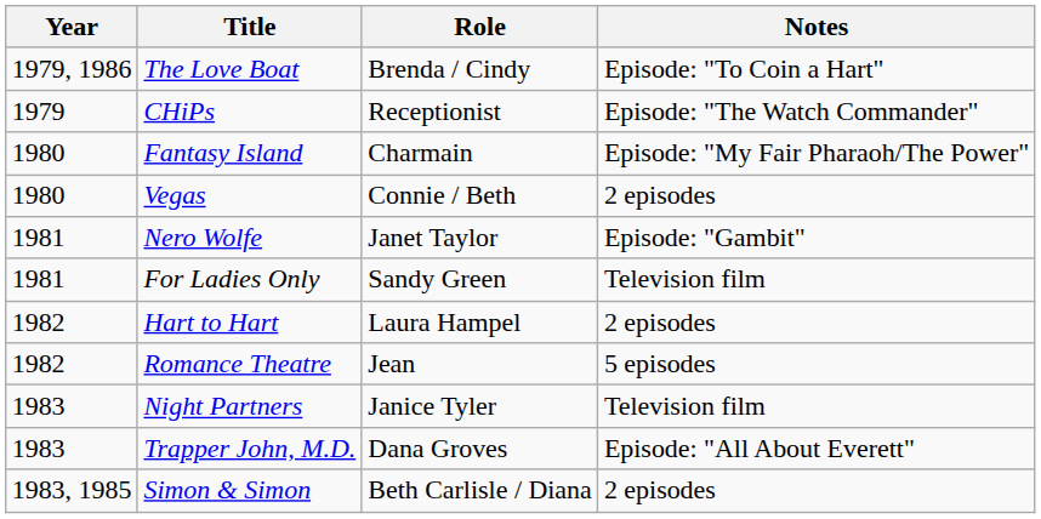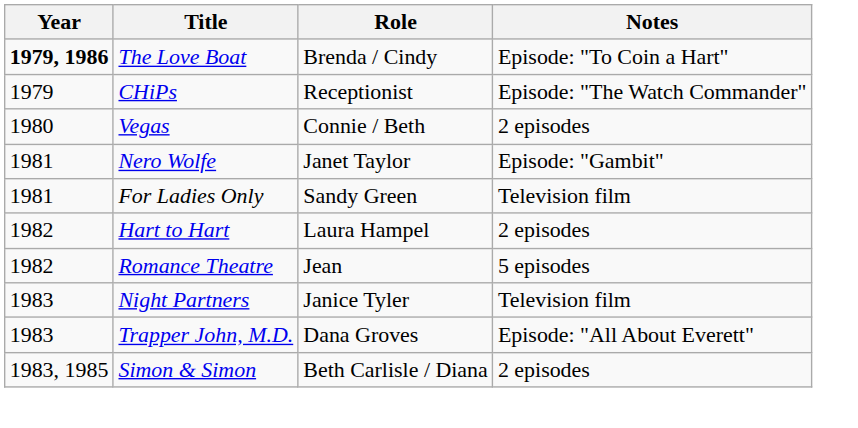 <table class="wikitable sortable">
 <tr>
 <th>Year</th>
 <th>Title</th>
 <th>Role</th>
 <th>Notes</th>
 </tr>
 <tr>
-<td>1979, 1986</td>
+<td><strong>1979, 1986</strong></td>
 <td><em><a href='#'>The Love Boat</a></em></td>
 <td>Brenda / Cindy</td>
 <td>Episode: "To Coin a Hart"</td>
 </tr>
 <tr>
 <td>1979</td>
 <td><em><a href='#'>CHiPs</a></em></td>
 <td>Receptionist</td>
 <td>Episode: "The Watch Commander"</td>
-</tr>
-<tr>
-<td>1980</td>
-<td><em><a href='#'>Fantasy Island</a></em></td>
-<td>Charmain</td>
-<td>Episode: "My Fair Pharaoh/The Power"</td>
 </tr>
 <tr>
 <td>1980</td>
 <td><a href='#'><em>Vegas</em></a></td>
 <td>Connie / Beth</td>
 <td>2 episodes</td>
 </tr>
 <tr>
 <td>1981</td>
 <td><a href='#'><em>Nero Wolfe</em></a></td>
 <td>Janet Taylor</td>
 <td>Episode: "Gambit"</td>
 </tr>
 <tr>
 <td>1981</td>
 <td><em>For Ladies Only</em></td>
 <td>Sandy Green</td>
 <td>Television film</td>
 </tr>
 <tr>
 <td>1982</td>
 <td><em><a href='#'>Hart to Hart</a></em></td>
 <td>Laura Hampel</td>
 <td>2 episodes</td>
 </tr>
 <tr>
 <td>1982</td>
 <td><em><a href='#'>Romance Theatre</a></em></td>
 <td>Jean</td>
 <td>5 episodes</td>
 </tr>
 <tr>
 <td>1983</td>
 <td><em><a href='#'>Night Partners</a></em></td>
 <td>Janice Tyler</td>
 <td>Television film</td>
 </tr>
 <tr>
 <td>1983</td>
 <td><em><a href='#'>Trapper John, M.D.</a></em></td>
 <td>Dana Groves</td>
 <td>Episode: "All About Everett"</td>
 </tr>
 <tr>
 <td>1983, 1985</td>
 <td><em><a href='#'>Simon & Simon</a></em></td>
 <td>Beth Carlisle / Diana</td>
 <td>2 episodes</td>
 </tr>
 </table>
